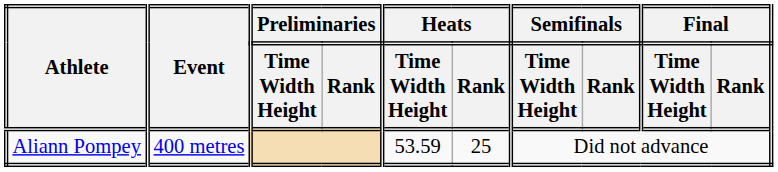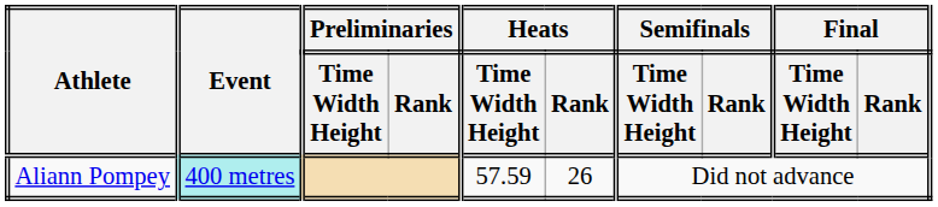 <table class=wikitable style="font-size:90%; border: double;">
 <tr>
 <th rowspan="2" style="border-right:double">Athlete</th>
 <th rowspan="2" style="border-right:double">Event</th>
 <th colspan="2" style="border-right:double; border-bottom:double;">Preliminaries</th>
 <th colspan="2" style="border-right:double; border-bottom:double;">Heats</th>
 <th colspan="2" style="border-right:double; border-bottom:double;">Semifinals</th>
 <th colspan="2" style="border-right:double; border-bottom:double;">Final</th>
 </tr>
 <tr>
 <th>Time<br>Width<br>Height</th>
 <th style="border-right:double">Rank</th>
 <th>Time<br>Width<br>Height</th>
 <th style="border-right:double">Rank</th>
 <th>Time<br>Width<br>Height</th>
 <th style="border-right:double">Rank</th>
 <th>Time<br>Width<br>Height</th>
 <th style="border-right:double">Rank</th>
 </tr>
 <tr style="border-top: double;">
 <td style="border-right:double"><a href='#'>Aliann Pompey</a></td>
-<td style="border-right:double"><a href='#'>400 metres</a></td>
+<td style="background: paleturquoise; border-right:double"><a href='#'>400 metres</a></td>
 <td style="border-right:double" colspan= 2 bgcolor="wheat"></td>
-<td align=center>53.59</td>
-<td align=center style="border-right:double">25</td>
+<td align=center>57.59</td>
+<td align=center style="border-right:double">26</td>
 <td colspan="4" align=center>Did not advance</td>
 </tr>
 </table>
